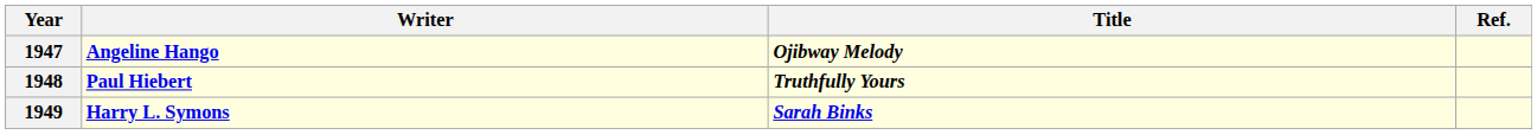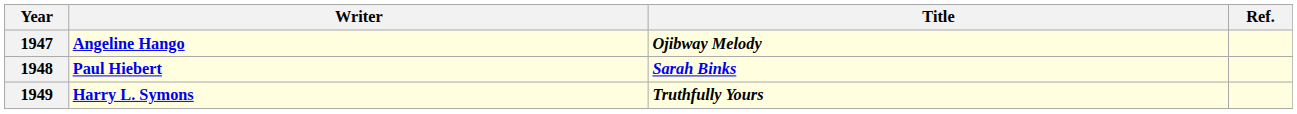 <table class="wikitable" style="width:100%;">
 <tr>
 <th width=5%>Year</th>
 <th width=45%>Writer</th>
 <th width=45%>Title</th>
 <th width=5%>Ref.</th>
 </tr>
 <tr>
 <th>1947</th>
 <td style="background:lightyellow;"><strong><a href='#'>Angeline Hango</a></strong></td>
 <td style="background:lightyellow;"><strong><em>Ojibway Melody</em></strong></td>
 <td style="background:lightyellow;"></td>
 </tr>
 <tr>
 <th>1948</th>
 <td style="background:lightyellow;"><strong><a href='#'>Paul Hiebert</a></strong></td>
-<td style="background:lightyellow;"><strong><em>Truthfully Yours</em></strong></td>
+<td style="background:lightyellow;"><strong><em><a href='#'>Sarah Binks</a></em></strong></td>
 <td style="background:lightyellow;"></td>
 </tr>
 <tr>
 <th>1949</th>
 <td style="background:lightyellow;"><strong><a href='#'>Harry L. Symons</a></strong></td>
-<td style="background:lightyellow;"><strong><em><a href='#'>Sarah Binks</a></em></strong></td>
+<td style="background:lightyellow;"><strong><em>Truthfully Yours</em></strong></td>
 <td style="background:lightyellow;"></td>
 </tr>
 </table>
